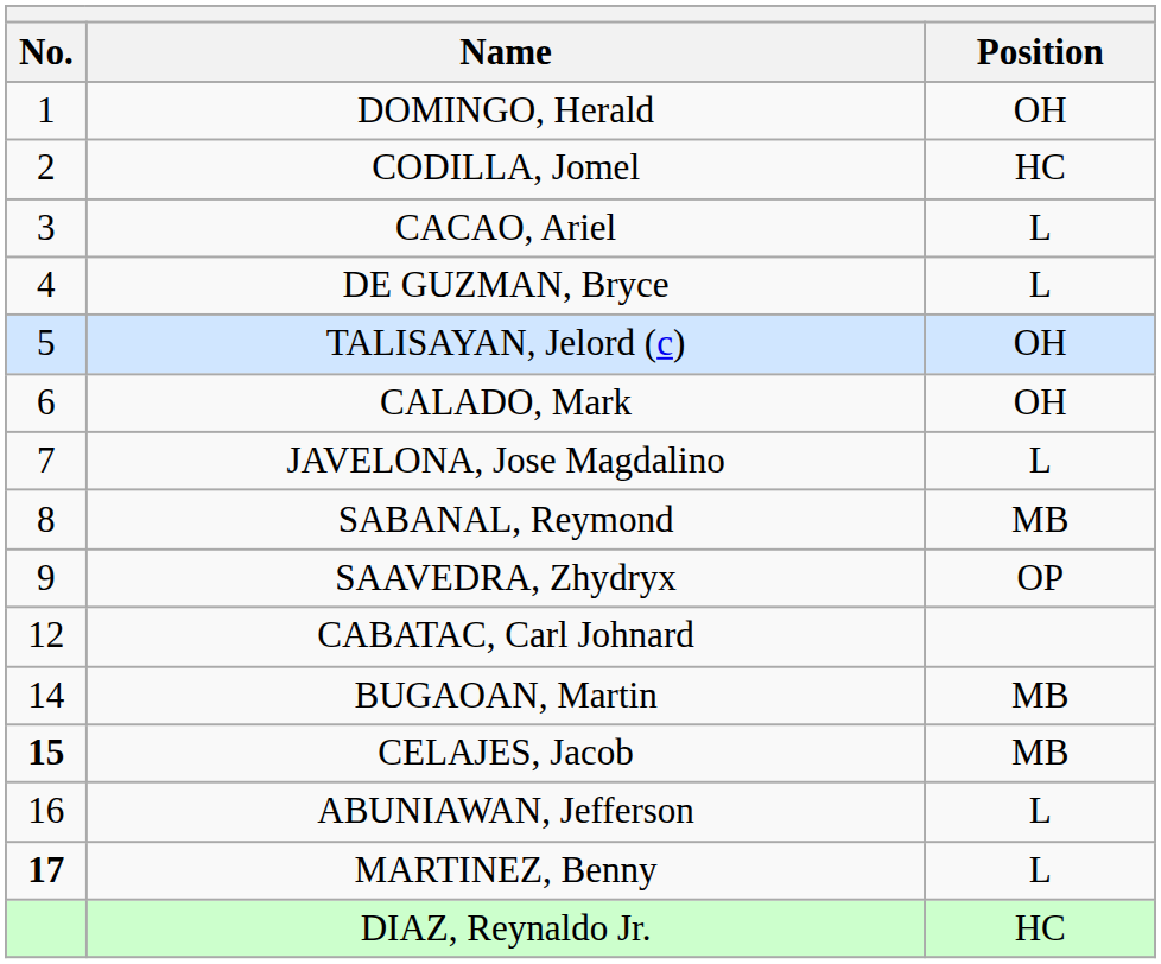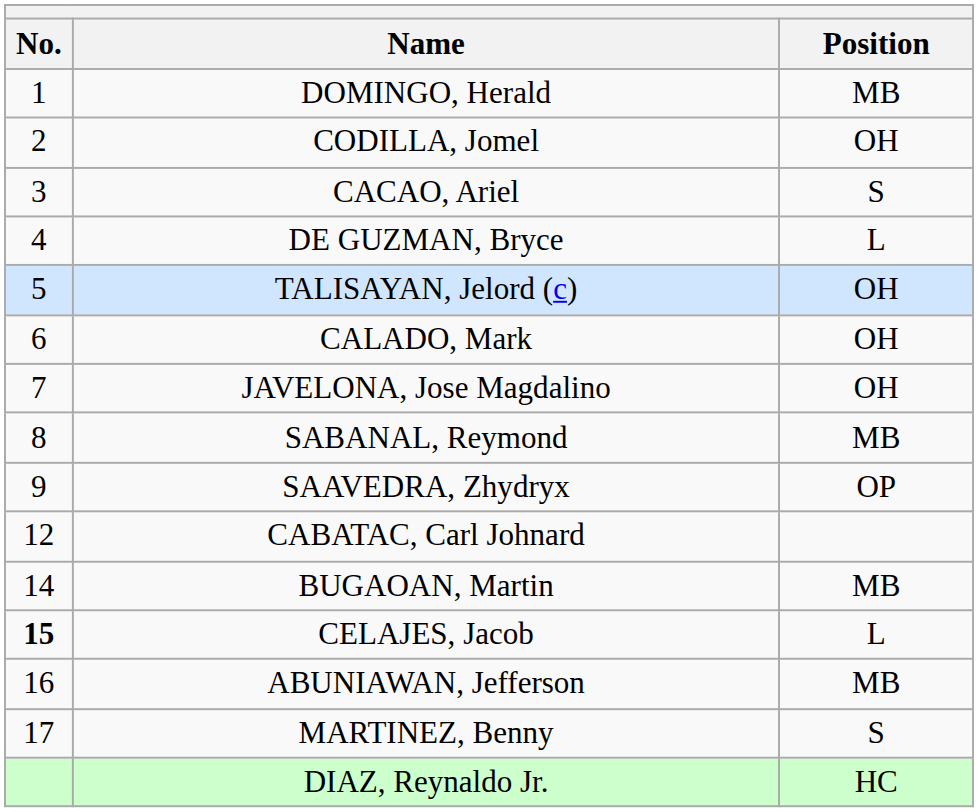 <table class="wikitable mw-collapsible mw-collapsed" style="text-align:center; width:500px; border:none">
 <tr>
 <th style="text-align:center" colspan="3"></th>
 </tr>
 <tr>
 <th style="width:7%">No.</th>
 <th>Name</th>
 <th style="width:20%">Position</th>
 </tr>
 <tr>
 <td>1</td>
 <td>DOMINGO, Herald</td>
-<td>OH</td>
+<td>MB</td>
 </tr>
 <tr>
 <td>2</td>
 <td>CODILLA, Jomel</td>
-<td>HC</td>
+<td>OH</td>
 </tr>
 <tr>
 <td>3</td>
 <td>CACAO, Ariel</td>
-<td>L</td>
+<td>S</td>
 </tr>
 <tr>
 <td>4</td>
 <td>DE GUZMAN, Bryce</td>
 <td>L</td>
 </tr>
 <tr bgcolor=#D0E6FF>
 <td>5</td>
 <td>TALISAYAN, Jelord (<a href='#'>c</a>)</td>
 <td>OH</td>
 </tr>
 <tr>
 <td>6</td>
 <td>CALADO, Mark</td>
 <td>OH</td>
 </tr>
 <tr>
 <td>7</td>
 <td>JAVELONA, Jose Magdalino</td>
-<td>L</td>
+<td>OH</td>
 </tr>
 <tr>
 <td>8</td>
 <td>SABANAL, Reymond</td>
 <td>MB</td>
 </tr>
 <tr>
 <td>9</td>
 <td>SAAVEDRA, Zhydryx</td>
 <td>OP</td>
 </tr>
 <tr>
 <td>12</td>
 <td>CABATAC, Carl Johnard</td>
 <td></td>
 </tr>
 <tr>
 <td>14</td>
 <td>BUGAOAN, Martin</td>
 <td>MB</td>
 </tr>
 <tr>
 <td><strong>15</strong></td>
 <td>CELAJES, Jacob</td>
-<td>MB</td>
+<td>L</td>
 </tr>
 <tr>
 <td>16</td>
 <td>ABUNIAWAN, Jefferson</td>
-<td>L</td>
+<td>MB</td>
 </tr>
 <tr>
-<td><strong>17</strong></td>
+<td>17</td>
 <td>MARTINEZ, Benny</td>
-<td>L</td>
+<td>S</td>
 </tr>
 <tr bgcolor=#CCFFCC>
 <td></td>
 <td>DIAZ, Reynaldo Jr.</td>
 <td>HC</td>
 </tr>
 </table>
